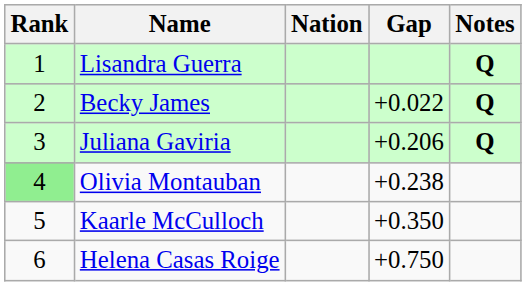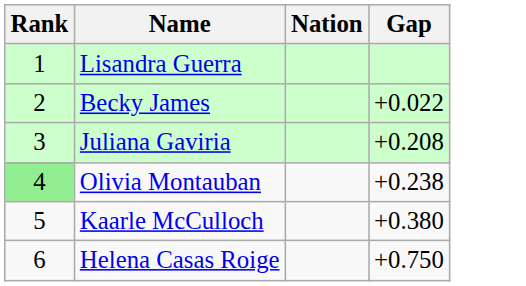 <table class="wikitable sortable" style="text-align:center">
 <tr>
 <th>Rank</th>
 <th>Name</th>
 <th>Nation</th>
 <th>Gap</th>
-<th>Notes</th>
 </tr>
 <tr bgcolor=ccffcc>
 <td>1</td>
 <td align=left><a href='#'>Lisandra Guerra</a></td>
 <td align=left></td>
 <td></td>
-<td><strong>Q</strong></td>
 </tr>
 <tr bgcolor=ccffcc>
 <td>2</td>
 <td align=left><a href='#'>Becky James</a></td>
 <td align=left></td>
 <td>+0.022</td>
-<td><strong>Q</strong></td>
 </tr>
 <tr bgcolor=ccffcc>
 <td>3</td>
 <td align=left><a href='#'>Juliana Gaviria</a></td>
 <td align=left></td>
-<td>+0.206</td>
-<td><strong>Q</strong></td>
+<td>+0.208</td>
 </tr>
 <tr>
 <td style="background: lightgreen;">4</td>
 <td align=left><a href='#'>Olivia Montauban</a></td>
 <td align=left></td>
 <td>+0.238</td>
-<td></td>
 </tr>
 <tr>
 <td>5</td>
 <td align=left><a href='#'>Kaarle McCulloch</a></td>
 <td align=left></td>
-<td>+0.350</td>
-<td></td>
+<td>+0.380</td>
 </tr>
 <tr>
 <td>6</td>
 <td align=left><a href='#'>Helena Casas Roige</a></td>
 <td align=left></td>
 <td>+0.750</td>
-<td></td>
 </tr>
 </table>
